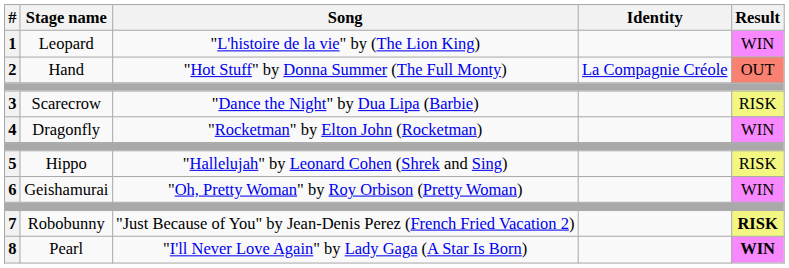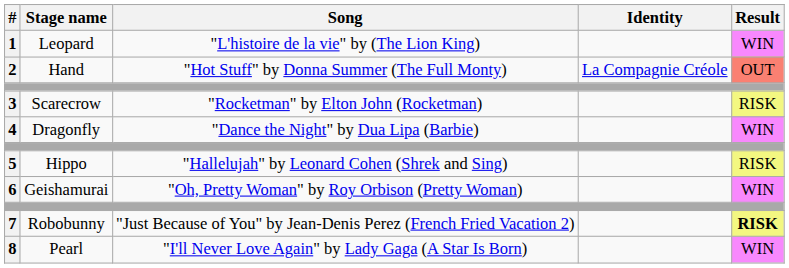 <table class="wikitable plainrowheaders" style="text-align: center;">
 <tr>
 <th>#</th>
 <th>Stage name</th>
 <th>Song</th>
 <th>Identity</th>
 <th>Result</th>
 </tr>
 <tr>
 <th>1</th>
 <td>Leopard</td>
 <td>"<a href='#'>L'histoire de la vie</a>" by  (<a href='#'>The Lion King</a>)</td>
 <td></td>
 <td bgcolor="#F888FD">WIN</td>
 </tr>
 <tr>
 <th>2</th>
 <td>Hand</td>
 <td>"<a href='#'>Hot Stuff</a>" by <a href='#'>Donna Summer</a> (<a href='#'>The Full Monty</a>)</td>
 <td><a href='#'>La Compagnie Créole</a></td>
 <td bgcolor=salmon>OUT</td>
 </tr>
 <tr>
 <td colspan="5" style="background:darkgray"></td>
 </tr>
 <tr>
 <th>3</th>
 <td>Scarecrow</td>
-<td>"<a href='#'>Dance the Night</a>" by <a href='#'>Dua Lipa</a> (<a href='#'>Barbie</a>)</td>
+<td>"<a href='#'>Rocketman</a>" by <a href='#'>Elton John</a> (<a href='#'>Rocketman</a>)</td>
 <td></td>
 <td bgcolor="#F3F781">RISK</td>
 </tr>
 <tr>
 <th>4</th>
 <td>Dragonfly</td>
-<td>"<a href='#'>Rocketman</a>" by <a href='#'>Elton John</a> (<a href='#'>Rocketman</a>)</td>
+<td>"<a href='#'>Dance the Night</a>" by <a href='#'>Dua Lipa</a> (<a href='#'>Barbie</a>)</td>
 <td></td>
 <td bgcolor="#F888FD">WIN</td>
 </tr>
 <tr>
 <td colspan="5" style="background:darkgray"></td>
 </tr>
 <tr>
 <th>5</th>
 <td>Hippo</td>
 <td>"<a href='#'>Hallelujah</a>" by <a href='#'>Leonard Cohen</a> (<a href='#'>Shrek</a> and <a href='#'>Sing</a>)</td>
 <td></td>
 <td bgcolor="#F3F781">RISK</td>
 </tr>
 <tr>
 <th>6</th>
 <td>Geishamurai</td>
 <td>"<a href='#'>Oh, Pretty Woman</a>" by <a href='#'>Roy Orbison</a> (<a href='#'>Pretty Woman</a>)</td>
 <td></td>
 <td bgcolor="#F888FD">WIN</td>
 </tr>
 <tr>
 <td colspan="5" style="background:darkgray"></td>
 </tr>
 <tr>
 <th>7</th>
 <td>Robobunny</td>
 <td>"Just Because of You" by Jean-Denis Perez (<a href='#'>French Fried Vacation 2</a>)</td>
 <td></td>
 <td bgcolor="#F3F781"><strong>RISK</strong></td>
 </tr>
 <tr>
 <th>8</th>
 <td>Pearl</td>
 <td>"<a href='#'>I'll Never Love Again</a>" by <a href='#'>Lady Gaga</a> (<a href='#'>A Star Is Born</a>)</td>
 <td></td>
-<td bgcolor="#F888FD"><strong>WIN</strong></td>
+<td bgcolor="#F888FD">WIN</td>
 </tr>
 </table>
